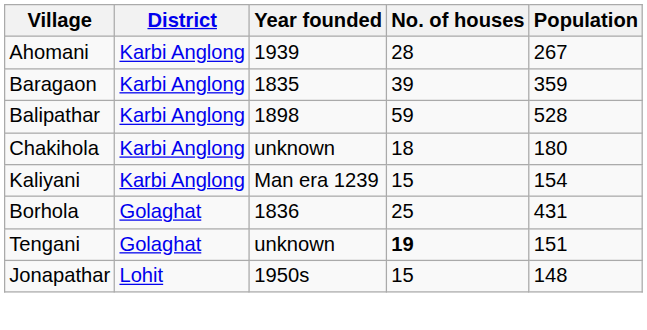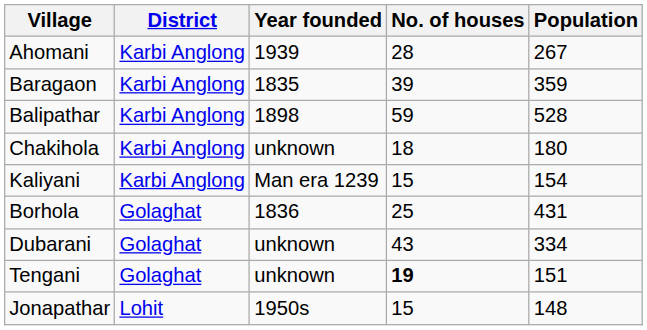 <table class="wikitable">
 <tr>
 <th>Village</th>
 <th><a href='#'>District</a></th>
 <th>Year founded</th>
 <th>No. of houses</th>
 <th>Population</th>
 </tr>
 <tr>
 <td>Ahomani</td>
 <td><a href='#'>Karbi Anglong</a></td>
 <td>1939</td>
 <td>28</td>
 <td>267</td>
 </tr>
 <tr>
 <td>Baragaon</td>
 <td><a href='#'>Karbi Anglong</a></td>
 <td>1835</td>
 <td>39</td>
 <td>359</td>
 </tr>
 <tr>
 <td>Balipathar</td>
 <td><a href='#'>Karbi Anglong</a></td>
 <td>1898</td>
 <td>59</td>
 <td>528</td>
 </tr>
 <tr>
 <td>Chakihola</td>
 <td><a href='#'>Karbi Anglong</a></td>
 <td>unknown</td>
 <td>18</td>
 <td>180</td>
 </tr>
 <tr>
 <td>Kaliyani</td>
 <td><a href='#'>Karbi Anglong</a></td>
 <td>Man era 1239</td>
 <td>15</td>
 <td>154</td>
 </tr>
 <tr>
 <td>Borhola</td>
 <td><a href='#'>Golaghat</a></td>
 <td>1836</td>
 <td>25</td>
 <td>431</td>
 </tr>
 <tr>
+<td>Dubarani</td>
+<td><a href='#'>Golaghat</a></td>
+<td>unknown</td>
+<td>43</td>
+<td>334</td>
+</tr>
+<tr>
 <td>Tengani</td>
 <td><a href='#'>Golaghat</a></td>
 <td>unknown</td>
 <td><strong>19</strong></td>
 <td>151</td>
 </tr>
 <tr>
 <td>Jonapathar</td>
 <td><a href='#'>Lohit</a></td>
 <td>1950s</td>
 <td>15</td>
 <td>148</td>
 </tr>
 </table>
